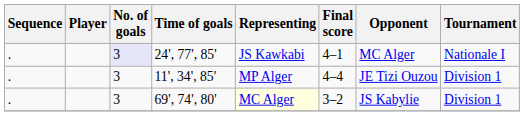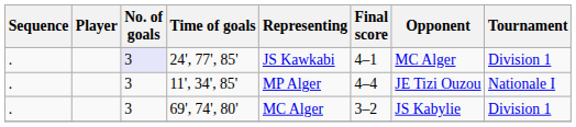 <table class="wikitable sortable" style="font-size:90%;">
 <tr>
 <th>Sequence<br></th>
 <th>Player</th>
 <th>No. of<br>goals</th>
 <th>Time of goals</th>
 <th>Representing</th>
 <th>Final<br>score</th>
 <th>Opponent</th>
 <th>Tournament</th>
 </tr>
 <tr>
 <td>.</td>
 <td> </td>
 <td style="background: lavender;">3</td>
 <td>24', 77', 85'</td>
 <td><a href='#'>JS Kawkabi</a></td>
 <td>4–1</td>
 <td><a href='#'>MC Alger</a></td>
-<td><a href='#'>Nationale I</a></td>
+<td><a href='#'>Division 1</a></td>
 </tr>
 <tr>
 <td>.</td>
 <td> </td>
 <td>3</td>
 <td>11', 34', 85'</td>
 <td><a href='#'>MP Alger</a></td>
 <td>4–4</td>
 <td><a href='#'>JE Tizi Ouzou</a></td>
-<td><a href='#'>Division 1</a></td>
+<td><a href='#'>Nationale I</a></td>
 </tr>
 <tr>
 <td>.</td>
 <td> </td>
 <td>3</td>
 <td>69', 74', 80'</td>
-<td style="background: lightyellow;"><a href='#'>MC Alger</a></td>
+<td><a href='#'>MC Alger</a></td>
 <td>3–2</td>
 <td><a href='#'>JS Kabylie</a></td>
 <td><a href='#'>Division 1</a></td>
 </tr>
 <tr>
 </tr>
 </table>
